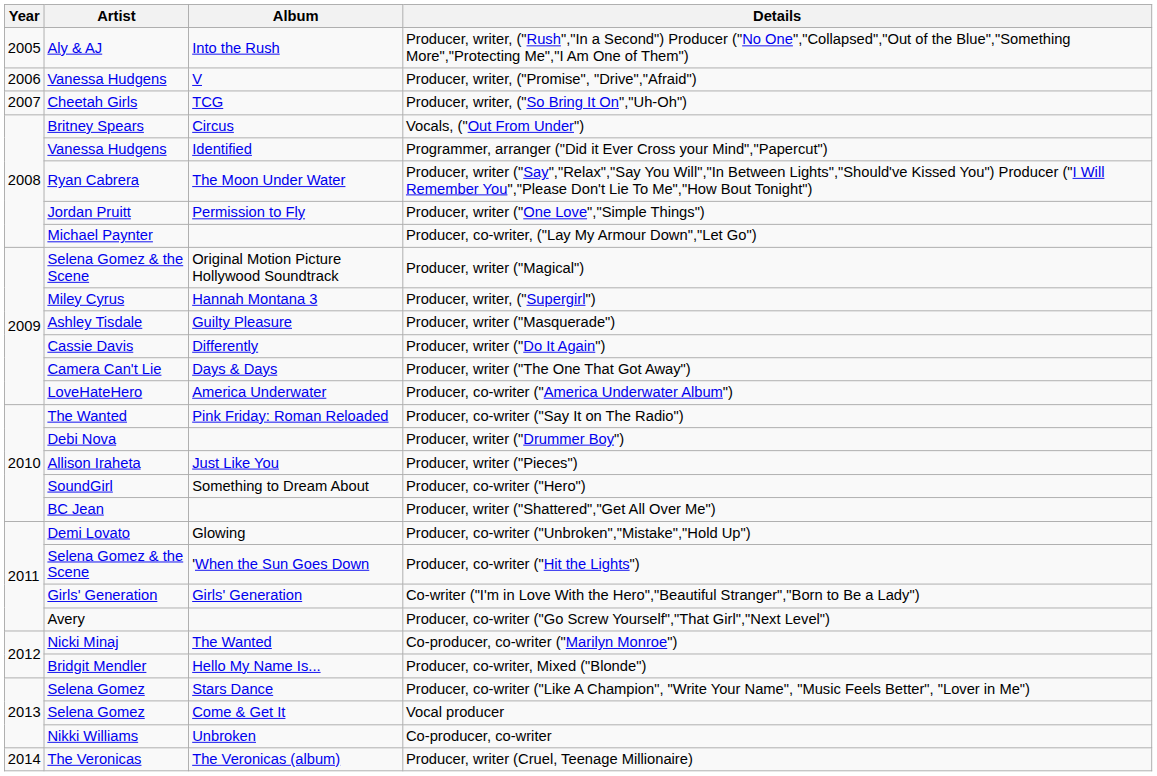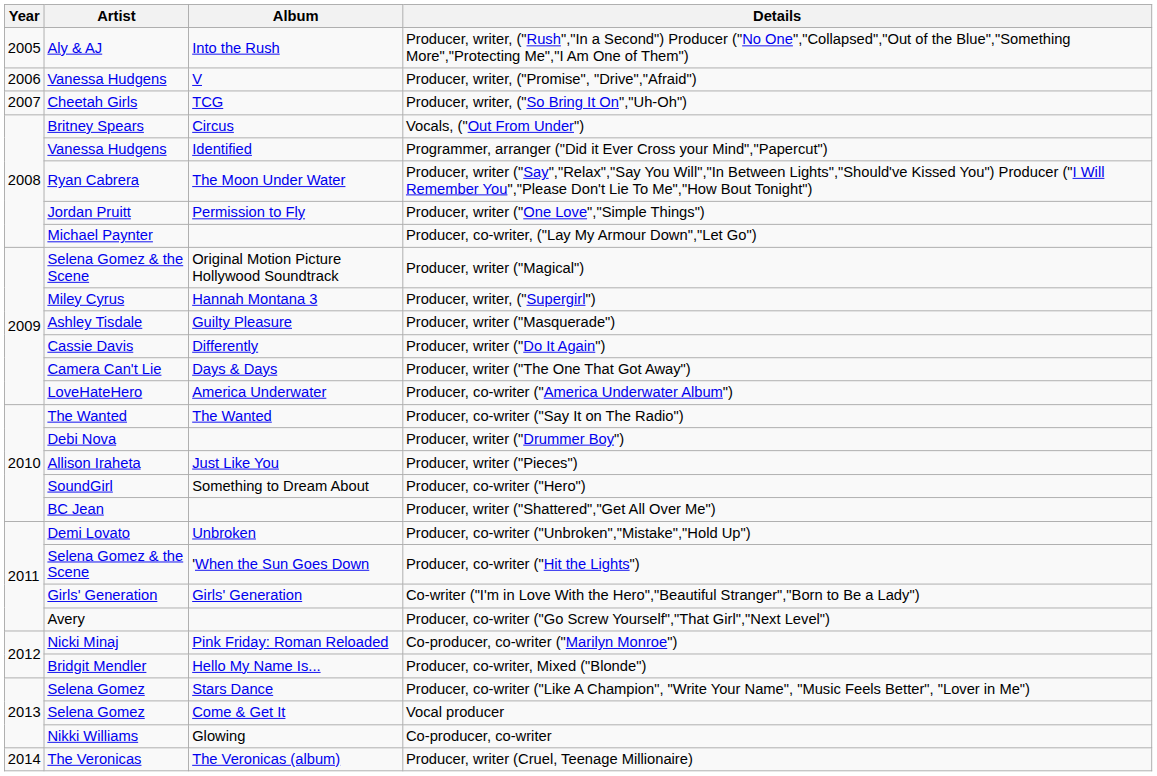 <table class="wikitable">
 <tr>
 <th>Year</th>
 <th style="width:150px;">Artist</th>
 <th style="width:225px;">Album</th>
 <th>Details</th>
 </tr>
 <tr>
 <td>2005</td>
 <td><a href='#'>Aly & AJ</a></td>
 <td><a href='#'>Into the Rush</a></td>
 <td>Producer, writer, ("<a href='#'>Rush</a>","In a Second") Producer ("<a href='#'>No One</a>","Collapsed","Out of the Blue","Something More","Protecting Me","I Am One of Them")</td>
 </tr>
 <tr>
 <td>2006</td>
 <td><a href='#'>Vanessa Hudgens</a></td>
 <td><a href='#'>V</a></td>
 <td>Producer, writer, ("Promise", "Drive","Afraid")</td>
 </tr>
 <tr>
 <td>2007</td>
 <td><a href='#'>Cheetah Girls</a></td>
 <td><a href='#'>TCG</a></td>
 <td>Producer, writer, ("<a href='#'>So Bring It On</a>","Uh-Oh")</td>
 </tr>
 <tr>
 <td rowspan=5>2008</td>
 <td><a href='#'>Britney Spears</a></td>
 <td><a href='#'>Circus</a></td>
 <td>Vocals, ("<a href='#'>Out From Under</a>")</td>
 </tr>
 <tr>
 <td><a href='#'>Vanessa Hudgens</a></td>
 <td><a href='#'>Identified</a></td>
 <td>Programmer, arranger ("Did it Ever Cross your Mind","Papercut")</td>
 </tr>
 <tr>
 <td><a href='#'>Ryan Cabrera</a></td>
 <td><a href='#'>The Moon Under Water</a></td>
 <td>Producer, writer ("<a href='#'>Say</a>","Relax","Say You Will","In Between Lights","Should've Kissed You") Producer ("<a href='#'>I Will Remember You</a>","Please Don't Lie To Me","How Bout Tonight")</td>
 </tr>
 <tr>
 <td><a href='#'>Jordan Pruitt</a></td>
 <td><a href='#'>Permission to Fly</a></td>
 <td>Producer, writer ("<a href='#'>One Love</a>","Simple Things")</td>
 </tr>
 <tr>
 <td><a href='#'>Michael Paynter</a></td>
 <td></td>
 <td>Producer, co-writer, ("Lay My Armour Down","Let Go")</td>
 </tr>
 <tr>
 <td rowspan=6>2009</td>
 <td><a href='#'>Selena Gomez & the Scene</a></td>
 <td>Original Motion Picture Hollywood Soundtrack</td>
 <td>Producer, writer ("Magical")</td>
 </tr>
 <tr>
 <td><a href='#'>Miley Cyrus</a></td>
 <td><a href='#'>Hannah Montana 3</a></td>
 <td>Producer, writer, ("<a href='#'>Supergirl</a>")</td>
 </tr>
 <tr>
 <td><a href='#'>Ashley Tisdale</a></td>
 <td><a href='#'>Guilty Pleasure</a></td>
 <td>Producer, writer ("Masquerade")</td>
 </tr>
 <tr>
 <td><a href='#'>Cassie Davis</a></td>
 <td><a href='#'>Differently</a></td>
 <td>Producer, writer ("<a href='#'>Do It Again</a>")</td>
 </tr>
 <tr>
 <td><a href='#'>Camera Can't Lie</a></td>
 <td><a href='#'>Days & Days</a></td>
 <td>Producer, writer ("The One That Got Away")</td>
 </tr>
 <tr>
 <td><a href='#'>LoveHateHero</a></td>
 <td><a href='#'>America Underwater</a></td>
 <td>Producer, co-writer ("<a href='#'>America Underwater Album</a>")</td>
 </tr>
 <tr>
 <td rowspan=5>2010</td>
 <td><a href='#'>The Wanted</a></td>
-<td><a href='#'>Pink Friday: Roman Reloaded</a></td>
+<td><a href='#'>The Wanted</a></td>
 <td>Producer, co-writer ("Say It on The Radio")</td>
 </tr>
 <tr>
 <td><a href='#'>Debi Nova</a></td>
 <td></td>
 <td>Producer, writer ("<a href='#'>Drummer Boy</a>")</td>
 </tr>
 <tr>
 <td><a href='#'>Allison Iraheta</a></td>
 <td><a href='#'>Just Like You</a></td>
 <td>Producer, writer ("Pieces")</td>
 </tr>
 <tr>
 <td><a href='#'>SoundGirl</a></td>
 <td>Something to Dream About</td>
 <td>Producer, co-writer ("Hero")</td>
 </tr>
 <tr>
 <td><a href='#'>BC Jean</a></td>
 <td></td>
 <td>Producer, writer ("Shattered","Get All Over Me")</td>
 </tr>
 <tr>
 <td rowspan=4>2011</td>
 <td><a href='#'>Demi Lovato</a></td>
-<td>Glowing</td>
+<td><a href='#'>Unbroken</a></td>
 <td>Producer, co-writer ("Unbroken","Mistake","Hold Up")</td>
 </tr>
 <tr>
 <td><a href='#'>Selena Gomez & the Scene</a></td>
 <td>'<a href='#'>When the Sun Goes Down</a></td>
 <td>Producer, co-writer ("<a href='#'>Hit the Lights</a>")</td>
 </tr>
 <tr>
 <td><a href='#'>Girls' Generation</a></td>
 <td><a href='#'>Girls' Generation</a></td>
 <td>Co-writer ("I'm in Love With the Hero","Beautiful Stranger","Born to Be a Lady")</td>
 </tr>
 <tr>
 <td>Avery</td>
 <td></td>
 <td>Producer, co-writer ("Go Screw Yourself","That Girl","Next Level")</td>
 </tr>
 <tr>
 <td rowspan=2>2012</td>
 <td><a href='#'>Nicki Minaj</a></td>
-<td><a href='#'>The Wanted</a></td>
+<td><a href='#'>Pink Friday: Roman Reloaded</a></td>
 <td>Co-producer, co-writer ("<a href='#'>Marilyn Monroe</a>")</td>
 </tr>
 <tr>
 <td><a href='#'>Bridgit Mendler</a></td>
 <td><a href='#'>Hello My Name Is...</a></td>
 <td>Producer, co-writer, Mixed ("Blonde")</td>
 </tr>
 <tr>
 <td rowspan=3>2013</td>
 <td><a href='#'>Selena Gomez</a></td>
 <td><a href='#'>Stars Dance</a></td>
 <td>Producer, co-writer ("Like A Champion", "Write Your Name", "Music Feels Better", "Lover in Me")</td>
 </tr>
 <tr>
 <td><a href='#'>Selena Gomez</a></td>
 <td><a href='#'>Come & Get It</a></td>
 <td>Vocal producer</td>
 </tr>
 <tr>
 <td><a href='#'>Nikki Williams</a></td>
-<td><a href='#'>Unbroken</a></td>
+<td>Glowing</td>
 <td>Co-producer, co-writer</td>
 </tr>
 <tr>
 <td>2014</td>
 <td><a href='#'>The Veronicas</a></td>
 <td><a href='#'>The Veronicas (album)</a></td>
 <td>Producer, writer (Cruel, Teenage Millionaire)</td>
 </tr>
 </table>
